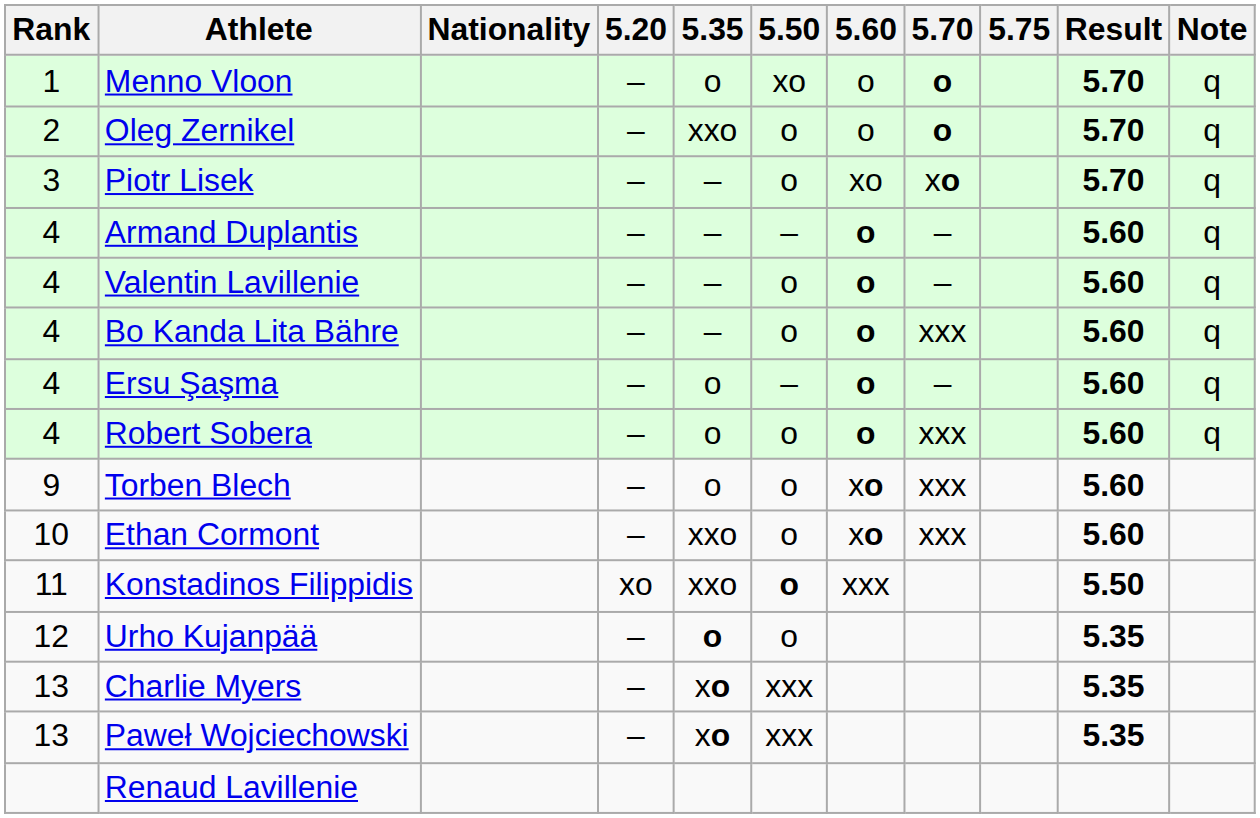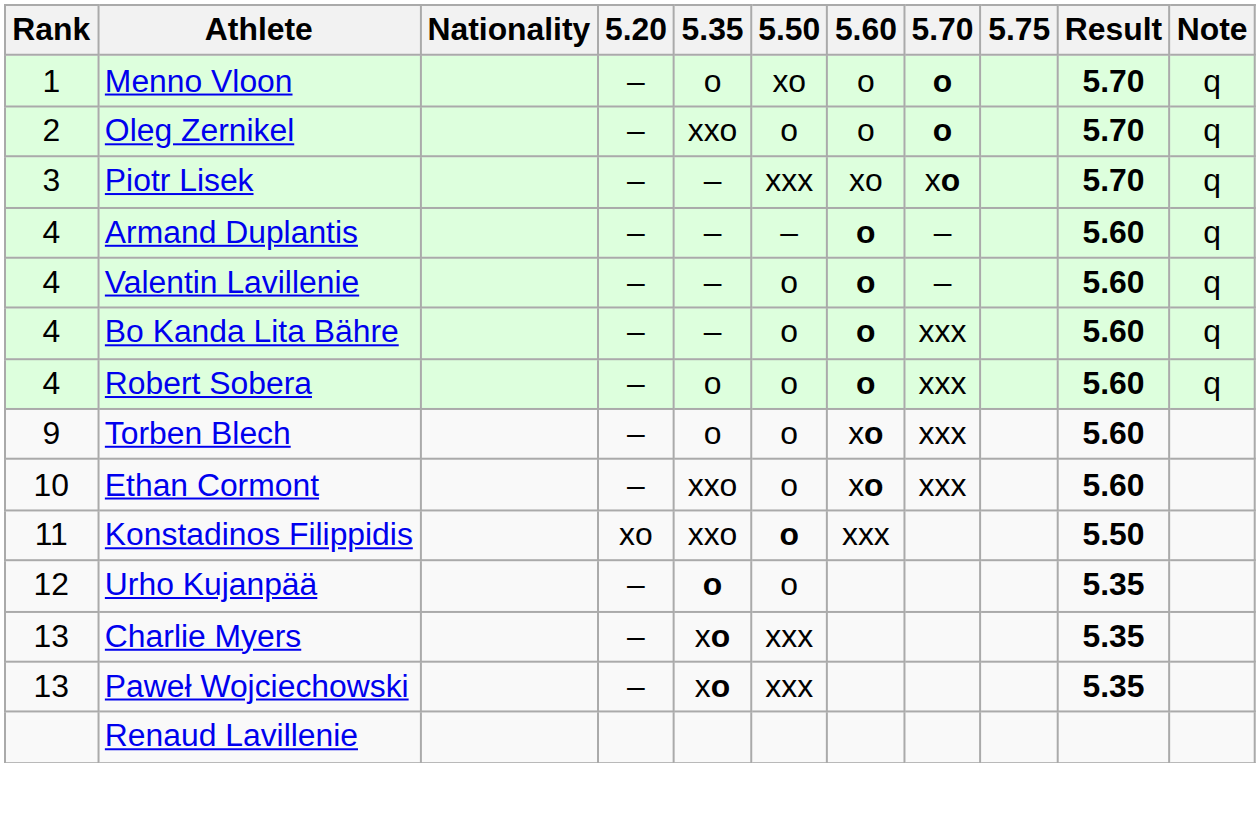 <table class="wikitable sortable" style="text-align:center">
 <tr>
 <th>Rank</th>
 <th>Athlete</th>
 <th>Nationality</th>
 <th>5.20</th>
 <th>5.35</th>
 <th>5.50</th>
 <th>5.60</th>
 <th>5.70</th>
 <th>5.75</th>
 <th>Result</th>
 <th>Note</th>
 </tr>
 <tr bgcolor=ddffdd>
 <td>1</td>
 <td align=left><a href='#'>Menno Vloon</a></td>
 <td align=left></td>
 <td>–</td>
 <td>o</td>
 <td>xo</td>
 <td>o</td>
 <td><strong>o</strong></td>
 <td></td>
 <td><strong>5.70</strong></td>
 <td>q</td>
 </tr>
 <tr bgcolor=ddffdd>
 <td>2</td>
 <td align=left><a href='#'>Oleg Zernikel</a></td>
 <td align=left></td>
 <td>–</td>
 <td>xxo</td>
 <td>o</td>
 <td>o</td>
 <td><strong>o</strong></td>
 <td></td>
 <td><strong>5.70</strong></td>
 <td>q</td>
 </tr>
 <tr bgcolor=ddffdd>
 <td>3</td>
 <td align=left><a href='#'>Piotr Lisek</a></td>
 <td align=left></td>
 <td>–</td>
 <td>–</td>
-<td>o</td>
+<td>xxx</td>
 <td>xo</td>
 <td>x<strong>o</strong></td>
 <td></td>
 <td><strong>5.70</strong></td>
 <td>q</td>
 </tr>
 <tr bgcolor=ddffdd>
 <td>4</td>
 <td align=left><a href='#'>Armand Duplantis</a></td>
 <td align=left></td>
 <td>–</td>
 <td>–</td>
 <td>–</td>
 <td><strong>o</strong></td>
 <td>–</td>
 <td></td>
 <td><strong>5.60</strong></td>
 <td>q</td>
 </tr>
 <tr bgcolor=ddffdd>
 <td>4</td>
 <td align=left><a href='#'>Valentin Lavillenie</a></td>
 <td align=left></td>
 <td>–</td>
 <td>–</td>
 <td>o</td>
 <td><strong>o</strong></td>
 <td>–</td>
 <td></td>
 <td><strong>5.60</strong></td>
 <td>q</td>
 </tr>
 <tr bgcolor=ddffdd>
 <td>4</td>
 <td align=left><a href='#'>Bo Kanda Lita Bähre</a></td>
 <td align=left></td>
 <td>–</td>
 <td>–</td>
 <td>o</td>
 <td><strong>o</strong></td>
 <td>xxx</td>
-<td></td>
-<td><strong>5.60</strong></td>
-<td>q</td>
-</tr>
-<tr bgcolor=ddffdd>
-<td>4</td>
-<td align=left><a href='#'>Ersu Şaşma</a></td>
-<td align=left></td>
-<td>–</td>
-<td>o</td>
-<td>–</td>
-<td><strong>o</strong></td>
-<td>–</td>
 <td></td>
 <td><strong>5.60</strong></td>
 <td>q</td>
 </tr>
 <tr bgcolor=ddffdd>
 <td>4</td>
 <td align=left><a href='#'>Robert Sobera</a></td>
 <td align=left></td>
 <td>–</td>
 <td>o</td>
 <td>o</td>
 <td><strong>o</strong></td>
 <td>xxx</td>
 <td></td>
 <td><strong>5.60</strong></td>
 <td>q</td>
 </tr>
 <tr>
 <td>9</td>
 <td align=left><a href='#'>Torben Blech</a></td>
 <td align=left></td>
 <td>–</td>
 <td>o</td>
 <td>o</td>
 <td>x<strong>o</strong></td>
 <td>xxx</td>
 <td></td>
 <td><strong>5.60</strong></td>
 <td></td>
 </tr>
 <tr>
 <td>10</td>
 <td align=left><a href='#'>Ethan Cormont</a></td>
 <td align=left></td>
 <td>–</td>
 <td>xxo</td>
 <td>o</td>
 <td>x<strong>o</strong></td>
 <td>xxx</td>
 <td></td>
 <td><strong>5.60</strong></td>
 <td></td>
 </tr>
 <tr>
 <td>11</td>
 <td align=left><a href='#'>Konstadinos Filippidis</a></td>
 <td align=left></td>
 <td>xo</td>
 <td>xxo</td>
 <td><strong>o</strong></td>
 <td>xxx</td>
 <td></td>
 <td></td>
 <td><strong>5.50</strong></td>
 <td></td>
 </tr>
 <tr>
 <td>12</td>
 <td align=left><a href='#'>Urho Kujanpää</a></td>
 <td align=left></td>
 <td>–</td>
 <td><strong>o</strong></td>
 <td>o</td>
 <td></td>
 <td></td>
 <td></td>
 <td><strong>5.35</strong></td>
 <td></td>
 </tr>
 <tr>
 <td>13</td>
 <td align=left><a href='#'>Charlie Myers</a></td>
 <td align=left></td>
 <td>–</td>
 <td>x<strong>o</strong></td>
 <td>xxx</td>
 <td></td>
 <td></td>
 <td></td>
 <td><strong>5.35</strong></td>
 <td></td>
 </tr>
 <tr>
 <td>13</td>
 <td align=left><a href='#'>Paweł Wojciechowski</a></td>
 <td align=left></td>
 <td>–</td>
 <td>x<strong>o</strong></td>
 <td>xxx</td>
 <td></td>
 <td></td>
 <td></td>
 <td><strong>5.35</strong></td>
 <td></td>
 </tr>
 <tr>
 <td></td>
 <td align=left><a href='#'>Renaud Lavillenie</a></td>
 <td align=left></td>
 <td></td>
 <td></td>
 <td></td>
 <td></td>
 <td></td>
 <td></td>
 <td></td>
 <td></td>
 </tr>
 </table>
